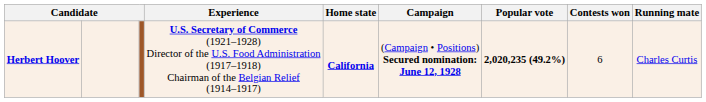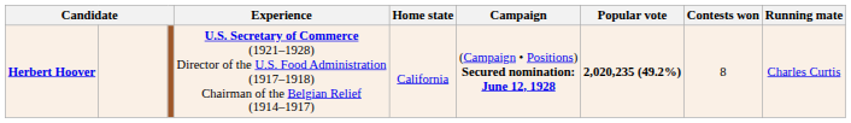 <table class="wikitable sortable" style="text-align:center;">
 <tr>
 <th colspan="3">Candidate</th>
 <th class="unsortable">Experience</th>
 <th>Home state</th>
 <th data-sort-type="date">Campaign</th>
 <th>Popular vote</th>
 <th>Contests won</th>
 <th>Running mate</th>
 </tr>
 <tr style="background:linen;">
 <th style="background:linen;" scope="row" data-sort-=Hoover""><a href='#'>Herbert Hoover</a></th>
 <td style="min-width:80px;"></td>
 <td style="background:#9e5728;"></td>
 <td><strong><a href='#'>U.S. Secretary of Commerce</a></strong><br>(1921–1928)<br>Director of the <a href='#'>U.S. Food Administration</a><br>(1917–1918)<br>Chairman of the <a href='#'>Belgian Relief</a><br>(1914–1917)</td>
-<td><strong><br><a href='#'>California</a></strong></td>
+<td><br><a href='#'>California</a></td>
 <td>(<a href='#'>Campaign</a> • <a href='#'>Positions</a>)<br><strong>Secured nomination:<br> <a href='#'>June 12, 1928</a></strong></td>
 <td><strong>2,020,235 (49.2%)</strong></td>
-<td>6</td>
+<td>8</td>
 <td><a href='#'>Charles Curtis</a></td>
 </tr>
 </table>
